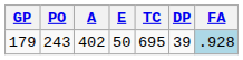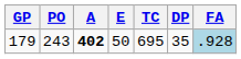 <table class="wikitable">
 <tr>
 <th><a href='#'>GP</a></th>
 <th><a href='#'>PO</a></th>
 <th><a href='#'>A</a></th>
 <th><a href='#'>E</a></th>
 <th><a href='#'>TC</a></th>
 <th><a href='#'>DP</a></th>
 <th><a href='#'>FA</a></th>
 </tr>
 <tr align=center>
 <td>179</td>
 <td>243</td>
-<td>402</td>
+<td><strong>402</strong></td>
 <td>50</td>
 <td>695</td>
-<td>39</td>
+<td>35</td>
 <td style="background: lightblue;">.928</td>
 </tr>
 </table>
